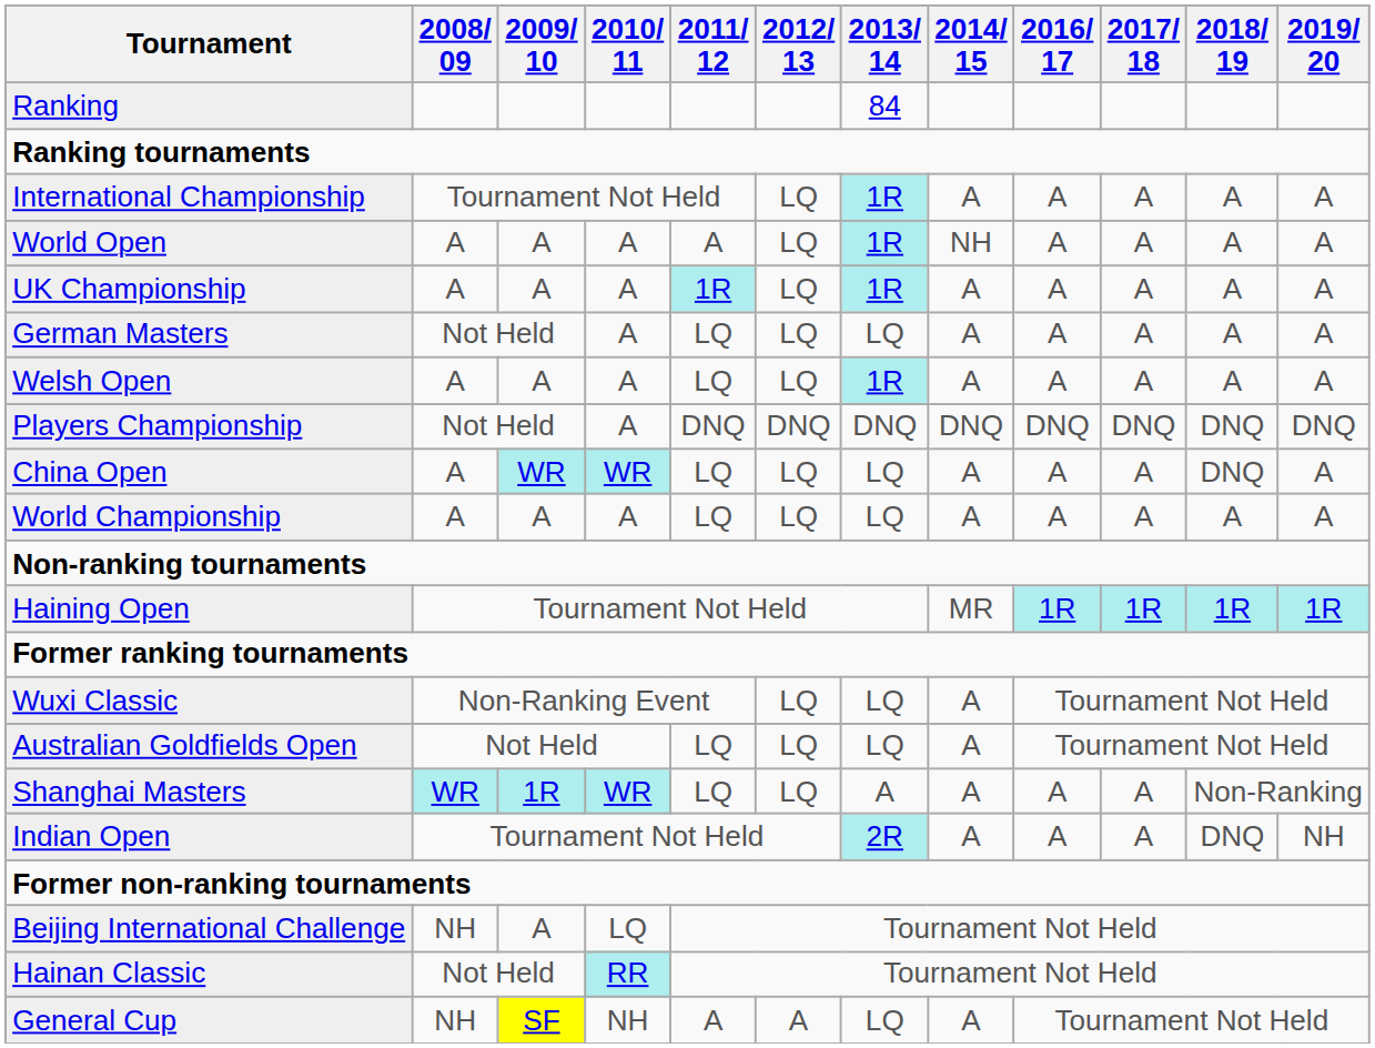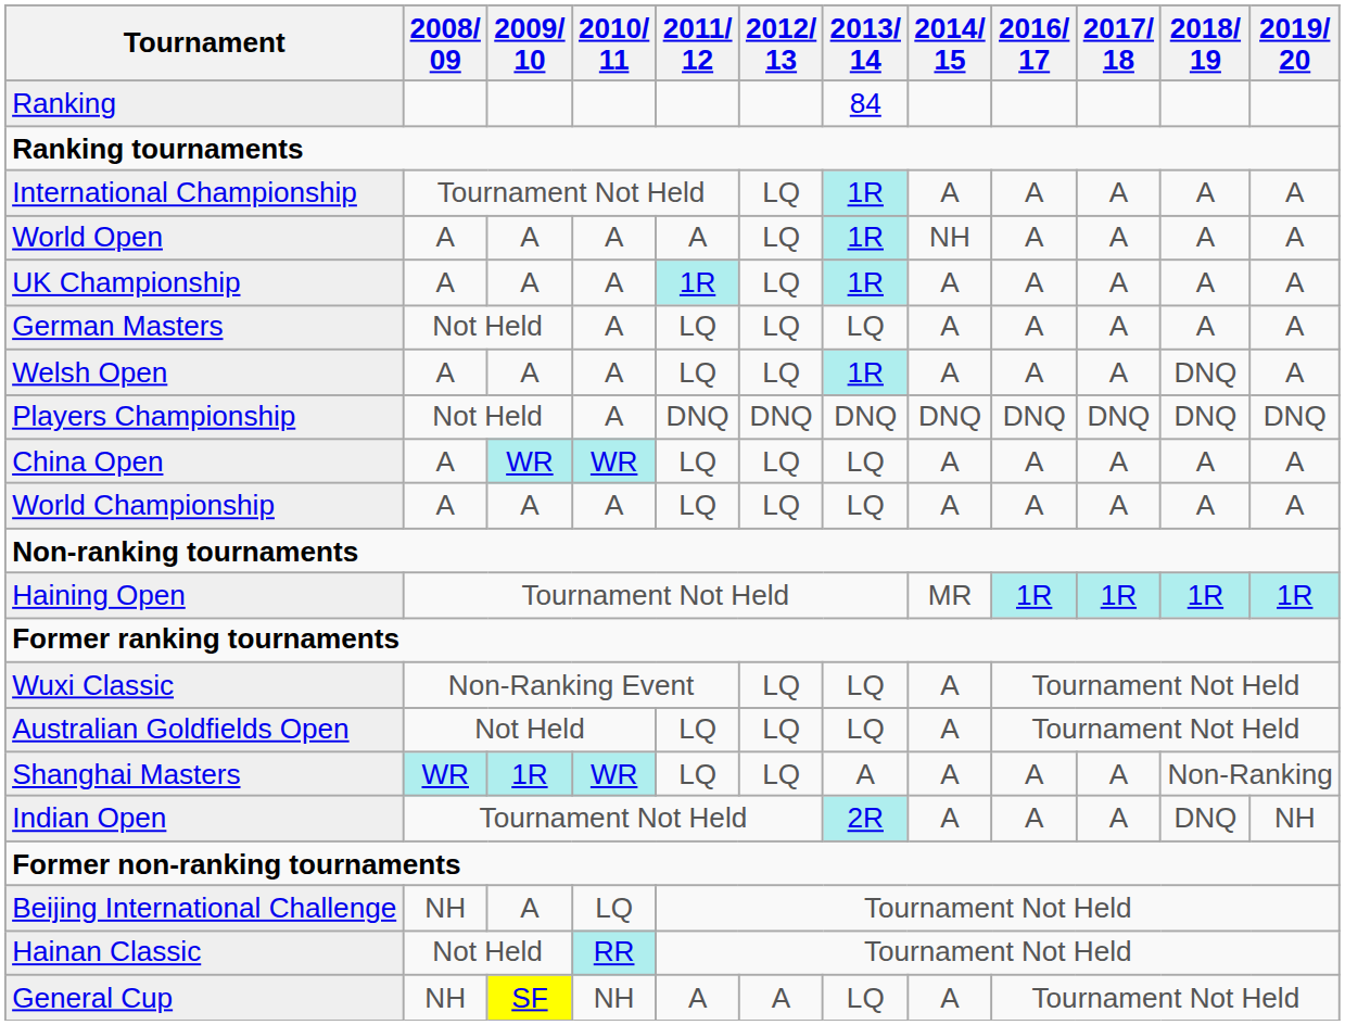 <table class="wikitable"  style="font-size:85%;">
 <tr>
 <th>Tournament</th>
 <th><a href='#'>2008/<br>09</a></th>
 <th><a href='#'>2009/<br>10</a></th>
 <th><a href='#'>2010/<br>11</a></th>
 <th><a href='#'>2011/<br>12</a></th>
 <th><a href='#'>2012/<br>13</a></th>
 <th><a href='#'>2013/<br>14</a></th>
 <th><a href='#'>2014/<br>15</a></th>
 <th><a href='#'>2016/<br>17</a></th>
 <th><a href='#'>2017/<br>18</a></th>
 <th><a href='#'>2018/<br>19</a></th>
 <th><a href='#'>2019/<br>20</a></th>
 </tr>
 <tr>
 <td style="background:#EFEFEF;"><a href='#'>Ranking</a></td>
 <td align="center"></td>
 <td align="center"></td>
 <td align="center"></td>
 <td align="center"></td>
 <td align="center"></td>
 <td align="center"><a href='#'>84</a></td>
 <td align="center"></td>
 <td align="center"></td>
 <td align="center"></td>
 <td align="center"></td>
 <td align="center"></td>
 </tr>
 <tr>
 <td colspan="30"><strong>Ranking tournaments</strong></td>
 </tr>
 <tr>
 <td style="background:#EFEFEF;"><a href='#'>International Championship</a></td>
 <td colspan="4" style="text-align:center; color:#555555;">Tournament Not Held</td>
 <td align="center" style="color:#555555;">LQ</td>
 <td style="text-align:center; background:#afeeee;"><a href='#'>1R</a></td>
 <td align="center" style="color:#555555;">A</td>
 <td align="center" style="color:#555555;">A</td>
 <td align="center" style="color:#555555;">A</td>
 <td align="center" style="color:#555555;">A</td>
 <td align="center" style="color:#555555;">A</td>
 </tr>
 <tr>
 <td style="background:#EFEFEF;"><a href='#'>World Open</a></td>
 <td align="center" style="color:#555555;">A</td>
 <td align="center" style="color:#555555;">A</td>
 <td align="center" style="color:#555555;">A</td>
 <td align="center" style="color:#555555;">A</td>
 <td align="center" style="color:#555555;">LQ</td>
 <td align="center" style="background:#afeeee;"><a href='#'>1R</a></td>
 <td align="center" style="color:#555555;">NH</td>
 <td align="center" style="color:#555555;">A</td>
 <td align="center" style="color:#555555;">A</td>
 <td align="center" style="color:#555555;">A</td>
 <td align="center" style="color:#555555;">A</td>
 </tr>
 <tr>
 <td style="background:#EFEFEF;"><a href='#'>UK Championship</a></td>
 <td align="center" style="color:#555555;">A</td>
 <td align="center" style="color:#555555;">A</td>
 <td align="center" style="color:#555555;">A</td>
 <td style="text-align:center; background:#afeeee;"><a href='#'>1R</a></td>
 <td align="center" style="color:#555555;">LQ</td>
 <td style="text-align:center; background:#afeeee;"><a href='#'>1R</a></td>
 <td align="center" style="color:#555555;">A</td>
 <td align="center" style="color:#555555;">A</td>
 <td align="center" style="color:#555555;">A</td>
 <td align="center" style="color:#555555;">A</td>
 <td align="center" style="color:#555555;">A</td>
 </tr>
 <tr>
 <td style="background:#EFEFEF;"><a href='#'>German Masters</a></td>
 <td align="center" colspan="2" style="color:#555555;">Not Held</td>
 <td align="center" style="color:#555555;">A</td>
 <td align="center" style="color:#555555;">LQ</td>
 <td align="center" style="color:#555555;">LQ</td>
 <td align="center" style="color:#555555;">LQ</td>
 <td align="center" style="color:#555555;">A</td>
 <td align="center" style="color:#555555;">A</td>
 <td align="center" style="color:#555555;">A</td>
 <td align="center" style="color:#555555;">A</td>
 <td align="center" style="color:#555555;">A</td>
 </tr>
 <tr>
 <td style="background:#EFEFEF;"><a href='#'>Welsh Open</a></td>
 <td align="center" style="color:#555555;">A</td>
 <td align="center" style="color:#555555;">A</td>
 <td align="center" style="color:#555555;">A</td>
 <td align="center" style="color:#555555;">LQ</td>
 <td align="center" style="color:#555555;">LQ</td>
 <td align="center" style="background:#afeeee;"><a href='#'>1R</a></td>
 <td align="center" style="color:#555555;">A</td>
 <td align="center" style="color:#555555;">A</td>
 <td align="center" style="color:#555555;">A</td>
-<td align="center" style="color:#555555;">A</td>
+<td align="center" style="color:#555555;">DNQ</td>
 <td align="center" style="color:#555555;">A</td>
 </tr>
 <tr>
 <td style="background:#EFEFEF;"><a href='#'>Players Championship</a></td>
 <td align="center" colspan="2" style="color:#555555;">Not Held</td>
 <td align="center" style="color:#555555;">A</td>
 <td align="center" style="color:#555555;">DNQ</td>
 <td align="center" style="color:#555555;">DNQ</td>
 <td align="center" style="color:#555555;">DNQ</td>
 <td align="center" style="color:#555555;">DNQ</td>
 <td align="center" style="color:#555555;">DNQ</td>
 <td align="center" style="color:#555555;">DNQ</td>
 <td align="center" style="color:#555555;">DNQ</td>
 <td align="center" style="color:#555555;">DNQ</td>
 </tr>
 <tr>
 <td style="background:#EFEFEF;"><a href='#'>China Open</a></td>
 <td align="center" style="color:#555555;">A</td>
 <td align="center" style="background:#afeeee;"><a href='#'>WR</a></td>
 <td align="center" style="background:#afeeee;"><a href='#'>WR</a></td>
 <td align="center" style="color:#555555;">LQ</td>
 <td align="center" style="color:#555555;">LQ</td>
 <td align="center" style="color:#555555;">LQ</td>
 <td align="center" style="color:#555555;">A</td>
 <td align="center" style="color:#555555;">A</td>
 <td align="center" style="color:#555555;">A</td>
-<td align="center" style="color:#555555;">DNQ</td>
+<td align="center" style="color:#555555;">A</td>
 <td align="center" style="color:#555555;">A</td>
 </tr>
 <tr>
 <td style="background:#EFEFEF;"><a href='#'>World Championship</a></td>
 <td align="center" style="color:#555555;">A</td>
 <td align="center" style="color:#555555;">A</td>
 <td align="center" style="color:#555555;">A</td>
 <td align="center" style="color:#555555;">LQ</td>
 <td align="center" style="color:#555555;">LQ</td>
 <td align="center" style="color:#555555;">LQ</td>
 <td align="center" style="color:#555555;">A</td>
 <td align="center" style="color:#555555;">A</td>
 <td align="center" style="color:#555555;">A</td>
 <td align="center" style="color:#555555;">A</td>
 <td align="center" style="color:#555555;">A</td>
 </tr>
 <tr>
 <td colspan="30"><strong>Non-ranking tournaments</strong></td>
 </tr>
 <tr>
 <td style="background:#EFEFEF;"><a href='#'>Haining Open</a></td>
 <td colspan="6" style="text-align:center; color:#555555;">Tournament Not Held</td>
 <td align="center" style="color:#555555;">MR</td>
 <td align="center" style="background:#afeeee;"><a href='#'>1R</a></td>
 <td align="center" style="background:#afeeee;"><a href='#'>1R</a></td>
 <td align="center" style="background:#afeeee;"><a href='#'>1R</a></td>
 <td align="center" style="background:#afeeee;"><a href='#'>1R</a></td>
 </tr>
 <tr>
 <td colspan="30"><strong>Former ranking tournaments</strong></td>
 </tr>
 <tr>
 <td style="background:#EFEFEF;"><a href='#'>Wuxi Classic</a></td>
 <td colspan="4" style="text-align:center; color:#555555;">Non-Ranking Event</td>
 <td align="center" style="color:#555555;">LQ</td>
 <td align="center" style="color:#555555;">LQ</td>
 <td align="center" style="color:#555555;">A</td>
 <td colspan="30" style="text-align:center; color:#555555;">Tournament Not Held</td>
 </tr>
 <tr>
 <td style="background:#EFEFEF;"><a href='#'>Australian Goldfields Open</a></td>
 <td colspan="3" style="text-align:center; color:#555555;">Not Held</td>
 <td align="center" style="color:#555555;">LQ</td>
 <td align="center" style="color:#555555;">LQ</td>
 <td align="center" style="color:#555555;">LQ</td>
 <td align="center" style="color:#555555;">A</td>
 <td colspan="30" style="text-align:center; color:#555555;">Tournament Not Held</td>
 </tr>
 <tr>
 <td style="background:#EFEFEF;"><a href='#'>Shanghai Masters</a></td>
 <td align="center" style="background:#afeeee;"><a href='#'>WR</a></td>
 <td style="text-align:center; background:#afeeee;"><a href='#'>1R</a></td>
 <td align="center" style="background:#afeeee;"><a href='#'>WR</a></td>
 <td align="center" style="color:#555555;">LQ</td>
 <td align="center" style="color:#555555;">LQ</td>
 <td align="center" style="color:#555555;">A</td>
 <td align="center" style="color:#555555;">A</td>
 <td align="center" style="color:#555555;">A</td>
 <td align="center" style="color:#555555;">A</td>
 <td colspan="2" style="text-align:center; color:#555555;">Non-Ranking</td>
 </tr>
 <tr>
 <td style="background:#EFEFEF;"><a href='#'>Indian Open</a></td>
 <td colspan="5" style="text-align:center; color:#555555;">Tournament Not Held</td>
 <td style="text-align:center; background:#afeeee;"><a href='#'>2R</a></td>
 <td align="center" style="color:#555555;">A</td>
 <td align="center" style="color:#555555;">A</td>
 <td align="center" style="color:#555555;">A</td>
 <td align="center" style="color:#555555;">DNQ</td>
 <td align="center" style="color:#555555;">NH</td>
 </tr>
 <tr>
 <td colspan="30"><strong>Former non-ranking tournaments</strong></td>
 </tr>
 <tr>
 <td style="background:#EFEFEF;"><a href='#'>Beijing International Challenge</a></td>
 <td align="center" style="color:#555555;">NH</td>
 <td align="center" style="color:#555555;">A</td>
 <td align="center" style="color:#555555;">LQ</td>
 <td align="center" colspan="20" style="color:#555555;">Tournament Not Held</td>
 </tr>
 <tr>
 <td style="background:#EFEFEF;"><a href='#'>Hainan Classic</a></td>
 <td colspan="2" style="text-align:center; color:#555555;">Not Held</td>
 <td style="text-align:center; background:#afeeee;"><a href='#'>RR</a></td>
 <td colspan="30" style="text-align:center; color:#555555;">Tournament Not Held</td>
 </tr>
 <tr>
 <td style="background:#EFEFEF;"><a href='#'>General Cup</a></td>
 <td align="center" style="color:#555555;">NH</td>
 <td align="center" style="background:yellow;"><a href='#'>SF</a></td>
 <td align="center" style="color:#555555;">NH</td>
 <td align="center" style="color:#555555;">A</td>
 <td align="center" style="color:#555555;">A</td>
 <td align="center" style="color:#555555;">LQ</td>
 <td align="center" style="color:#555555;">A</td>
 <td align="center" colspan="4" style="color:#555555;">Tournament Not Held</td>
 </tr>
 </table>
